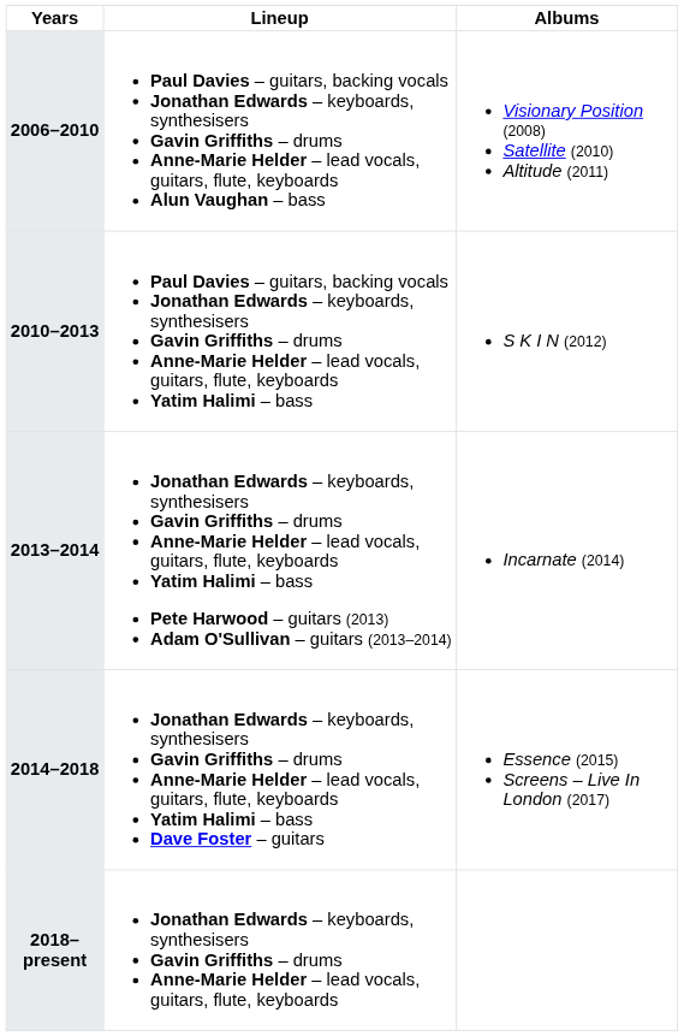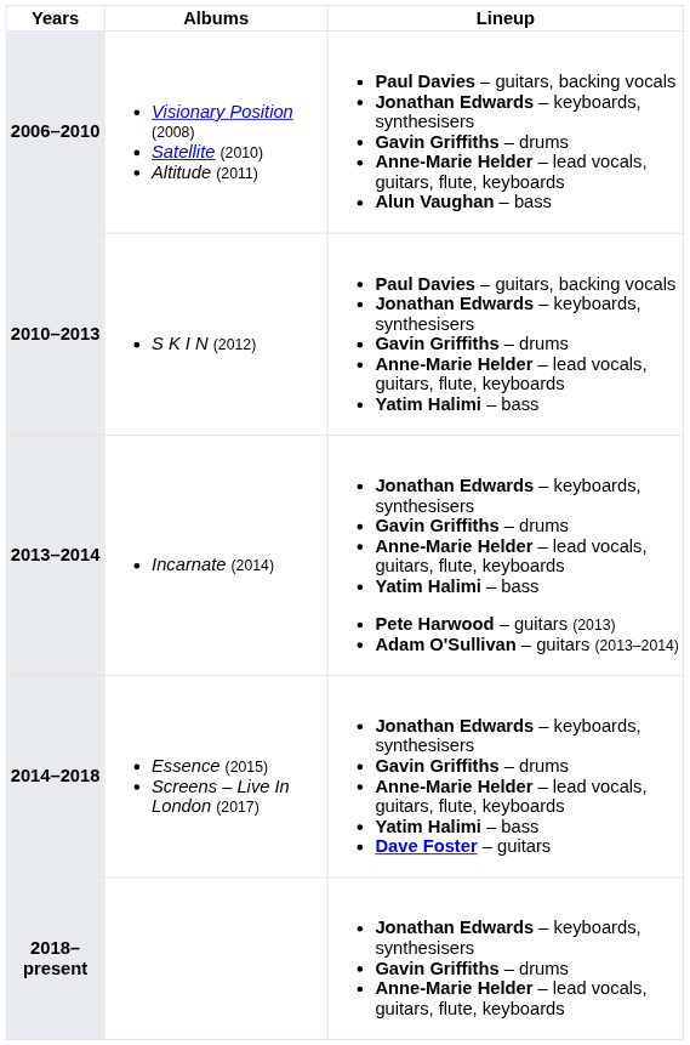 <table class="toccolours" border=1 cellpadding=2 cellspacing=2 style="float: lleft; margin: 0 0 1em 1em; border-collapse: collapse; border: 1px solid #E2E2E2;">
 <tr>
 <th>Years</th>
+<th>Albums</th>
 <th>Lineup</th>
-<th>Albums</th>
 </tr>
 <tr>
 <th bgcolor="#E7EBEE"><strong>2006–2010</strong></th>
+<td><br><ul><li><em><a href='#'>Visionary Position</a></em> <small>(2008)</small></li><li><em><a href='#'>Satellite</a></em> <small>(2010)</small></li><li><em>Altitude</em> <small>(2011)</small></li></ul></td>
 <td><br><ul><li><strong>Paul Davies</strong> – guitars, backing vocals</li><li><strong>Jonathan Edwards</strong> – keyboards, synthesisers</li><li><strong>Gavin Griffiths</strong> – drums</li><li><strong>Anne-Marie Helder</strong> – lead vocals, guitars, flute, keyboards</li><li><strong>Alun Vaughan</strong> – bass</li></ul></td>
-<td><br><ul><li><em><a href='#'>Visionary Position</a></em> <small>(2008)</small></li><li><em><a href='#'>Satellite</a></em> <small>(2010)</small></li><li><em>Altitude</em> <small>(2011)</small></li></ul></td>
 </tr>
 <tr>
 <th bgcolor="#E7EBEE"><strong>2010–2013</strong></th>
+<td><br><ul><li><em>S K I N</em> <small>(2012)</small></li></ul></td>
 <td><br><ul><li><strong>Paul Davies</strong> – guitars, backing vocals</li><li><strong>Jonathan Edwards</strong> – keyboards, synthesisers</li><li><strong>Gavin Griffiths</strong> – drums</li><li><strong>Anne-Marie Helder</strong> – lead vocals, guitars, flute, keyboards</li><li><strong>Yatim Halimi</strong> – bass</li></ul></td>
-<td><br><ul><li><em>S K I N</em> <small>(2012)</small></li></ul></td>
 </tr>
 <tr>
 <th bgcolor="#E7EBEE"><strong>2013–2014</strong></th>
+<td><br><ul><li><em>Incarnate</em> <small>(2014)</small></li></ul></td>
 <td><br><ul><li><strong>Jonathan Edwards</strong> – keyboards, synthesisers</li><li><strong>Gavin Griffiths</strong> – drums</li><li><strong>Anne-Marie Helder</strong> – lead vocals, guitars, flute, keyboards</li><li><strong>Yatim Halimi</strong> – bass</li></ul><ul><li><strong>Pete Harwood</strong> – guitars <small>(2013)</small></li><li><strong>Adam O'Sullivan</strong> – guitars <small>(2013–2014)</small></li></ul></td>
-<td><br><ul><li><em>Incarnate</em> <small>(2014)</small></li></ul></td>
 </tr>
 <tr>
 <th bgcolor="#E7EBEE"><strong>2014–2018</strong></th>
+<td><br><ul><li><em>Essence</em> <small>(2015)</small></li><li><em>Screens – Live In London</em> <small>(2017)</small></li></ul></td>
 <td><br><ul><li><strong>Jonathan Edwards</strong> – keyboards, synthesisers</li><li><strong>Gavin Griffiths</strong> – drums</li><li><strong>Anne-Marie Helder</strong> – lead vocals, guitars, flute, keyboards</li><li><strong>Yatim Halimi</strong> – bass</li><li><strong><a href='#'>Dave Foster</a></strong> – guitars</li></ul></td>
-<td><br><ul><li><em>Essence</em> <small>(2015)</small></li><li><em>Screens – Live In London</em> <small>(2017)</small></li></ul></td>
 </tr>
 <tr>
 <th bgcolor="#E7EBEE"><strong>2018–present</strong></th>
+<td></td>
 <td><br><ul><li><strong>Jonathan Edwards</strong> – keyboards, synthesisers</li><li><strong>Gavin Griffiths</strong> – drums</li><li><strong>Anne-Marie Helder</strong> – lead vocals, guitars, flute, keyboards</li></ul></td>
-<td></td>
 </tr>
 </table>
